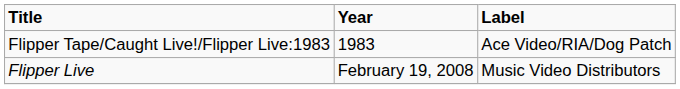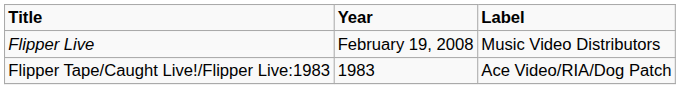 <table class="wikitable">
 <tr>
 <td><strong>Title</strong></td>
 <td><strong>Year</strong></td>
 <td><strong>Label</strong></td>
 </tr>
 <tr>
+<td><em>Flipper Live</em></td>
+<td>February 19, 2008</td>
+<td>Music Video Distributors</td>
+</tr>
+<tr>
 <td>Flipper Tape/Caught Live!/Flipper Live:1983</td>
 <td>1983</td>
 <td>Ace Video/RIA/Dog Patch</td>
 </tr>
 <tr>
-<td><em>Flipper Live</em></td>
-<td>February 19, 2008</td>
-<td>Music Video Distributors</td>
-</tr>
-<tr>
 </tr>
 </table>
